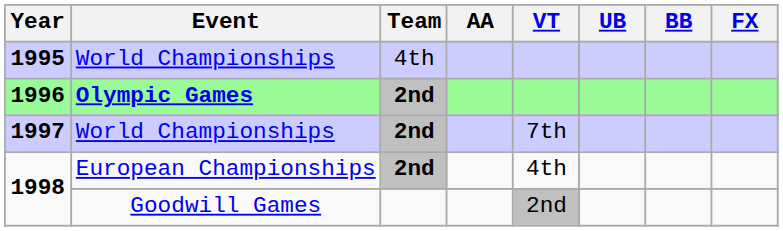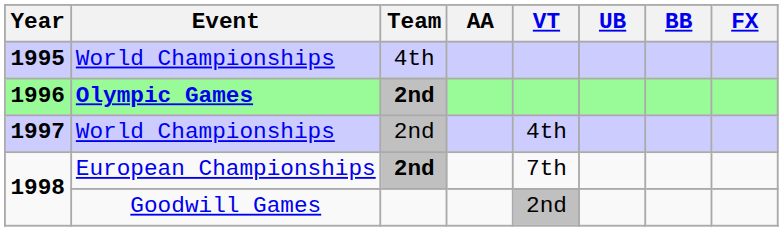 <table class="wikitable" style="text-align:center; font-size: 95%;">
 <tr>
 <th>Year</th>
 <th>Event</th>
 <th style="width:30px;">Team</th>
 <th style="width:30px;">AA</th>
 <th style="width:30px;"><a href='#'>VT</a></th>
 <th style="width:30px;"><a href='#'>UB</a></th>
 <th style="width:30px;"><a href='#'>BB</a></th>
 <th style="width:30px;"><a href='#'>FX</a></th>
 </tr>
 <tr bgcolor=#CCCCFF>
 <td rowspan="1"><strong>1995</strong></td>
 <td align=left><a href='#'>World Championships</a></td>
 <td>4th</td>
 <td></td>
 <td></td>
 <td></td>
 <td></td>
 <td></td>
 </tr>
 <tr bgcolor=98FB98>
 <td rowspan="1"><strong>1996</strong></td>
 <td align=left><strong><a href='#'>Olympic Games</a></strong></td>
 <td style="background:silver;"><strong>2nd</strong></td>
 <td></td>
 <td></td>
 <td></td>
 <td></td>
 <td></td>
 </tr>
 <tr bgcolor=#CCCCFF>
 <td rowspan="1"><strong>1997</strong></td>
 <td align=left><a href='#'>World Championships</a></td>
-<td style="background:silver;"><strong>2nd</strong></td>
+<td style="background:silver;">2nd</td>
 <td></td>
-<td>7th</td>
+<td>4th</td>
 <td></td>
 <td></td>
 <td></td>
 </tr>
 <tr>
 <td rowspan="2"><strong>1998</strong></td>
 <td align=left><a href='#'>European Championships</a></td>
 <td style="background:silver;"><strong>2nd</strong></td>
 <td></td>
-<td>4th</td>
+<td>7th</td>
 <td></td>
 <td></td>
 <td></td>
 </tr>
 <tr>
 <td><a href='#'>Goodwill Games</a></td>
 <td></td>
 <td></td>
 <td style="background:silver;">2nd</td>
 <td></td>
 <td></td>
 <td></td>
 </tr>
 </table>
